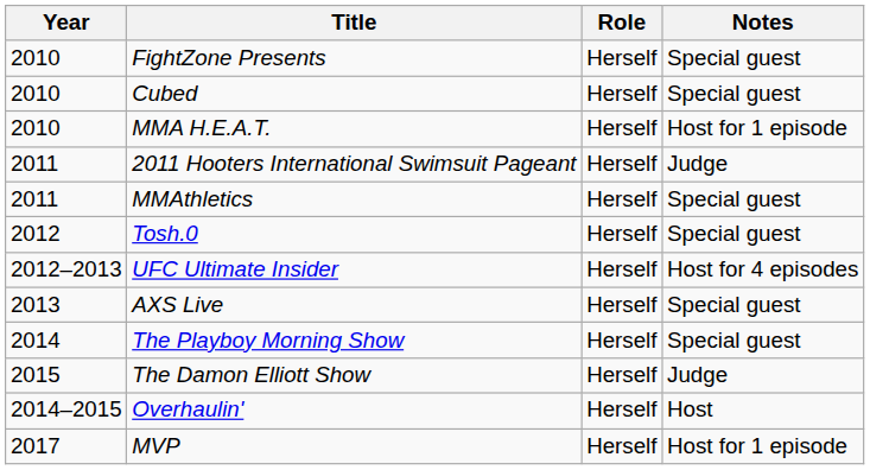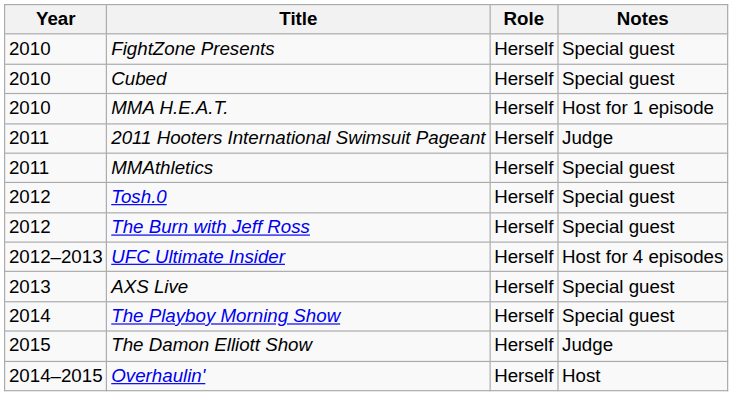 <table class="wikitable sortable">
 <tr>
 <th>Year</th>
 <th>Title</th>
 <th>Role</th>
 <th>Notes</th>
 </tr>
 <tr>
 <td>2010</td>
 <td><em>FightZone Presents</em></td>
 <td>Herself</td>
 <td>Special guest</td>
 </tr>
 <tr>
 <td>2010</td>
 <td><em>Cubed</em></td>
 <td>Herself</td>
 <td>Special guest</td>
 </tr>
 <tr>
 <td>2010</td>
 <td><em>MMA H.E.A.T.</em></td>
 <td>Herself</td>
 <td>Host for 1 episode</td>
 </tr>
 <tr>
 <td>2011</td>
 <td><em>2011 Hooters International Swimsuit Pageant</em></td>
 <td>Herself</td>
 <td>Judge</td>
 </tr>
 <tr>
 <td>2011</td>
 <td><em>MMAthletics</em></td>
 <td>Herself</td>
 <td>Special guest</td>
 </tr>
 <tr>
 <td>2012</td>
 <td><em><a href='#'>Tosh.0</a></em></td>
 <td>Herself</td>
 <td>Special guest</td>
 </tr>
 <tr>
+<td>2012</td>
+<td><em><a href='#'>The Burn with Jeff Ross</a></em></td>
+<td>Herself</td>
+<td>Special guest</td>
+</tr>
+<tr>
 <td>2012–2013</td>
 <td><em><a href='#'>UFC Ultimate Insider</a></em></td>
 <td>Herself</td>
 <td>Host for 4 episodes</td>
 </tr>
 <tr>
 <td>2013</td>
 <td><em>AXS Live</em></td>
 <td>Herself</td>
 <td>Special guest</td>
 </tr>
 <tr>
 <td>2014</td>
 <td><em><a href='#'>The Playboy Morning Show</a></em></td>
 <td>Herself</td>
 <td>Special guest</td>
 </tr>
 <tr>
 <td>2015</td>
 <td><em>The Damon Elliott Show</em></td>
 <td>Herself</td>
 <td>Judge</td>
 </tr>
 <tr>
 <td>2014–2015</td>
 <td><em><a href='#'>Overhaulin'</a></em></td>
 <td>Herself</td>
 <td>Host</td>
 </tr>
-<tr>
-<td>2017</td>
-<td><em>MVP</em></td>
-<td>Herself</td>
-<td>Host for 1 episode</td>
-</tr>
 </table>
